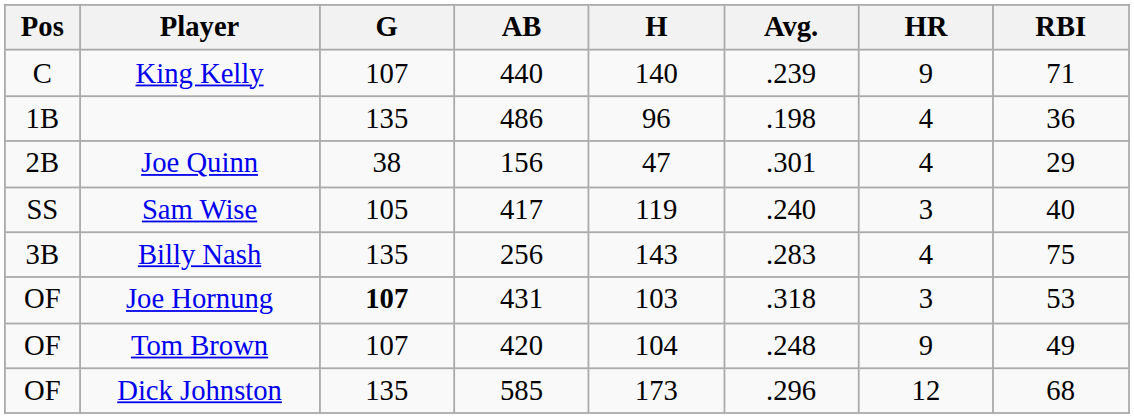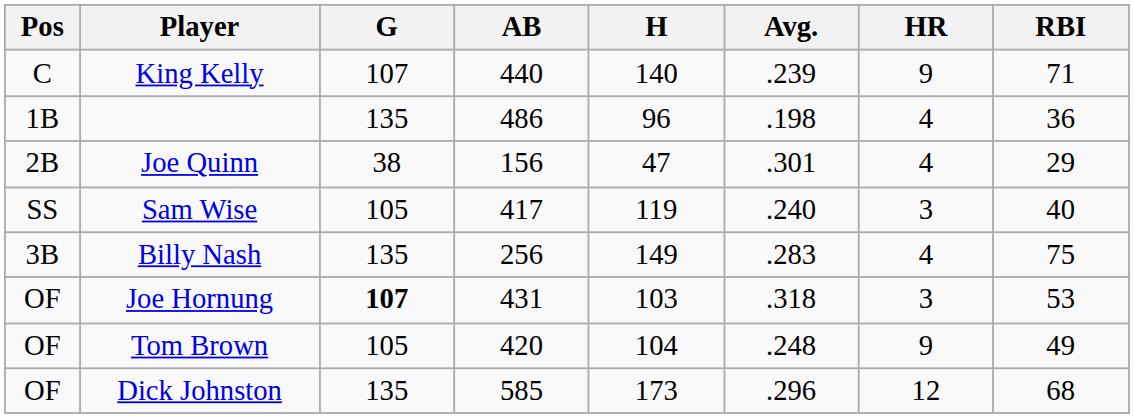 <table class="wikitable sortable">
 <tr>
 <th bgcolor="#DDDDFF" width="5%">Pos</th>
 <th bgcolor="#DDDDFF" width="16%">Player</th>
 <th bgcolor="#DDDDFF" width="9%">G</th>
 <th bgcolor="#DDDDFF" width="9%">AB</th>
 <th bgcolor="#DDDDFF" width="9%">H</th>
 <th bgcolor="#DDDDFF" width="9%">Avg.</th>
 <th bgcolor="#DDDDFF" width="9%">HR</th>
 <th bgcolor="#DDDDFF" width="9%">RBI</th>
 </tr>
 <tr align="center">
 <td>C</td>
 <td><a href='#'>King Kelly</a></td>
 <td>107</td>
 <td>440</td>
 <td>140</td>
 <td>.239</td>
 <td>9</td>
 <td>71</td>
 </tr>
 <tr align="center">
 <td>1B</td>
 <td></td>
 <td>135</td>
 <td>486</td>
 <td>96</td>
 <td>.198</td>
 <td>4</td>
 <td>36</td>
 </tr>
 <tr align="center">
 <td>2B</td>
 <td><a href='#'>Joe Quinn</a></td>
 <td>38</td>
 <td>156</td>
 <td>47</td>
 <td>.301</td>
 <td>4</td>
 <td>29</td>
 </tr>
 <tr align="center">
 <td>SS</td>
 <td><a href='#'>Sam Wise</a></td>
 <td>105</td>
 <td>417</td>
 <td>119</td>
 <td>.240</td>
 <td>3</td>
 <td>40</td>
 </tr>
 <tr align="center">
 <td>3B</td>
 <td><a href='#'>Billy Nash</a></td>
 <td>135</td>
 <td>256</td>
-<td>143</td>
+<td>149</td>
 <td>.283</td>
 <td>4</td>
 <td>75</td>
 </tr>
 <tr align="center">
 <td>OF</td>
 <td><a href='#'>Joe Hornung</a></td>
 <td><strong>107</strong></td>
 <td>431</td>
 <td>103</td>
 <td>.318</td>
 <td>3</td>
 <td>53</td>
 </tr>
 <tr align="center">
 <td>OF</td>
 <td><a href='#'>Tom Brown</a></td>
-<td>107</td>
+<td>105</td>
 <td>420</td>
 <td>104</td>
 <td>.248</td>
 <td>9</td>
 <td>49</td>
 </tr>
 <tr align="center">
 <td>OF</td>
 <td><a href='#'>Dick Johnston</a></td>
 <td>135</td>
 <td>585</td>
 <td>173</td>
 <td>.296</td>
 <td>12</td>
 <td>68</td>
 </tr>
 </table>
